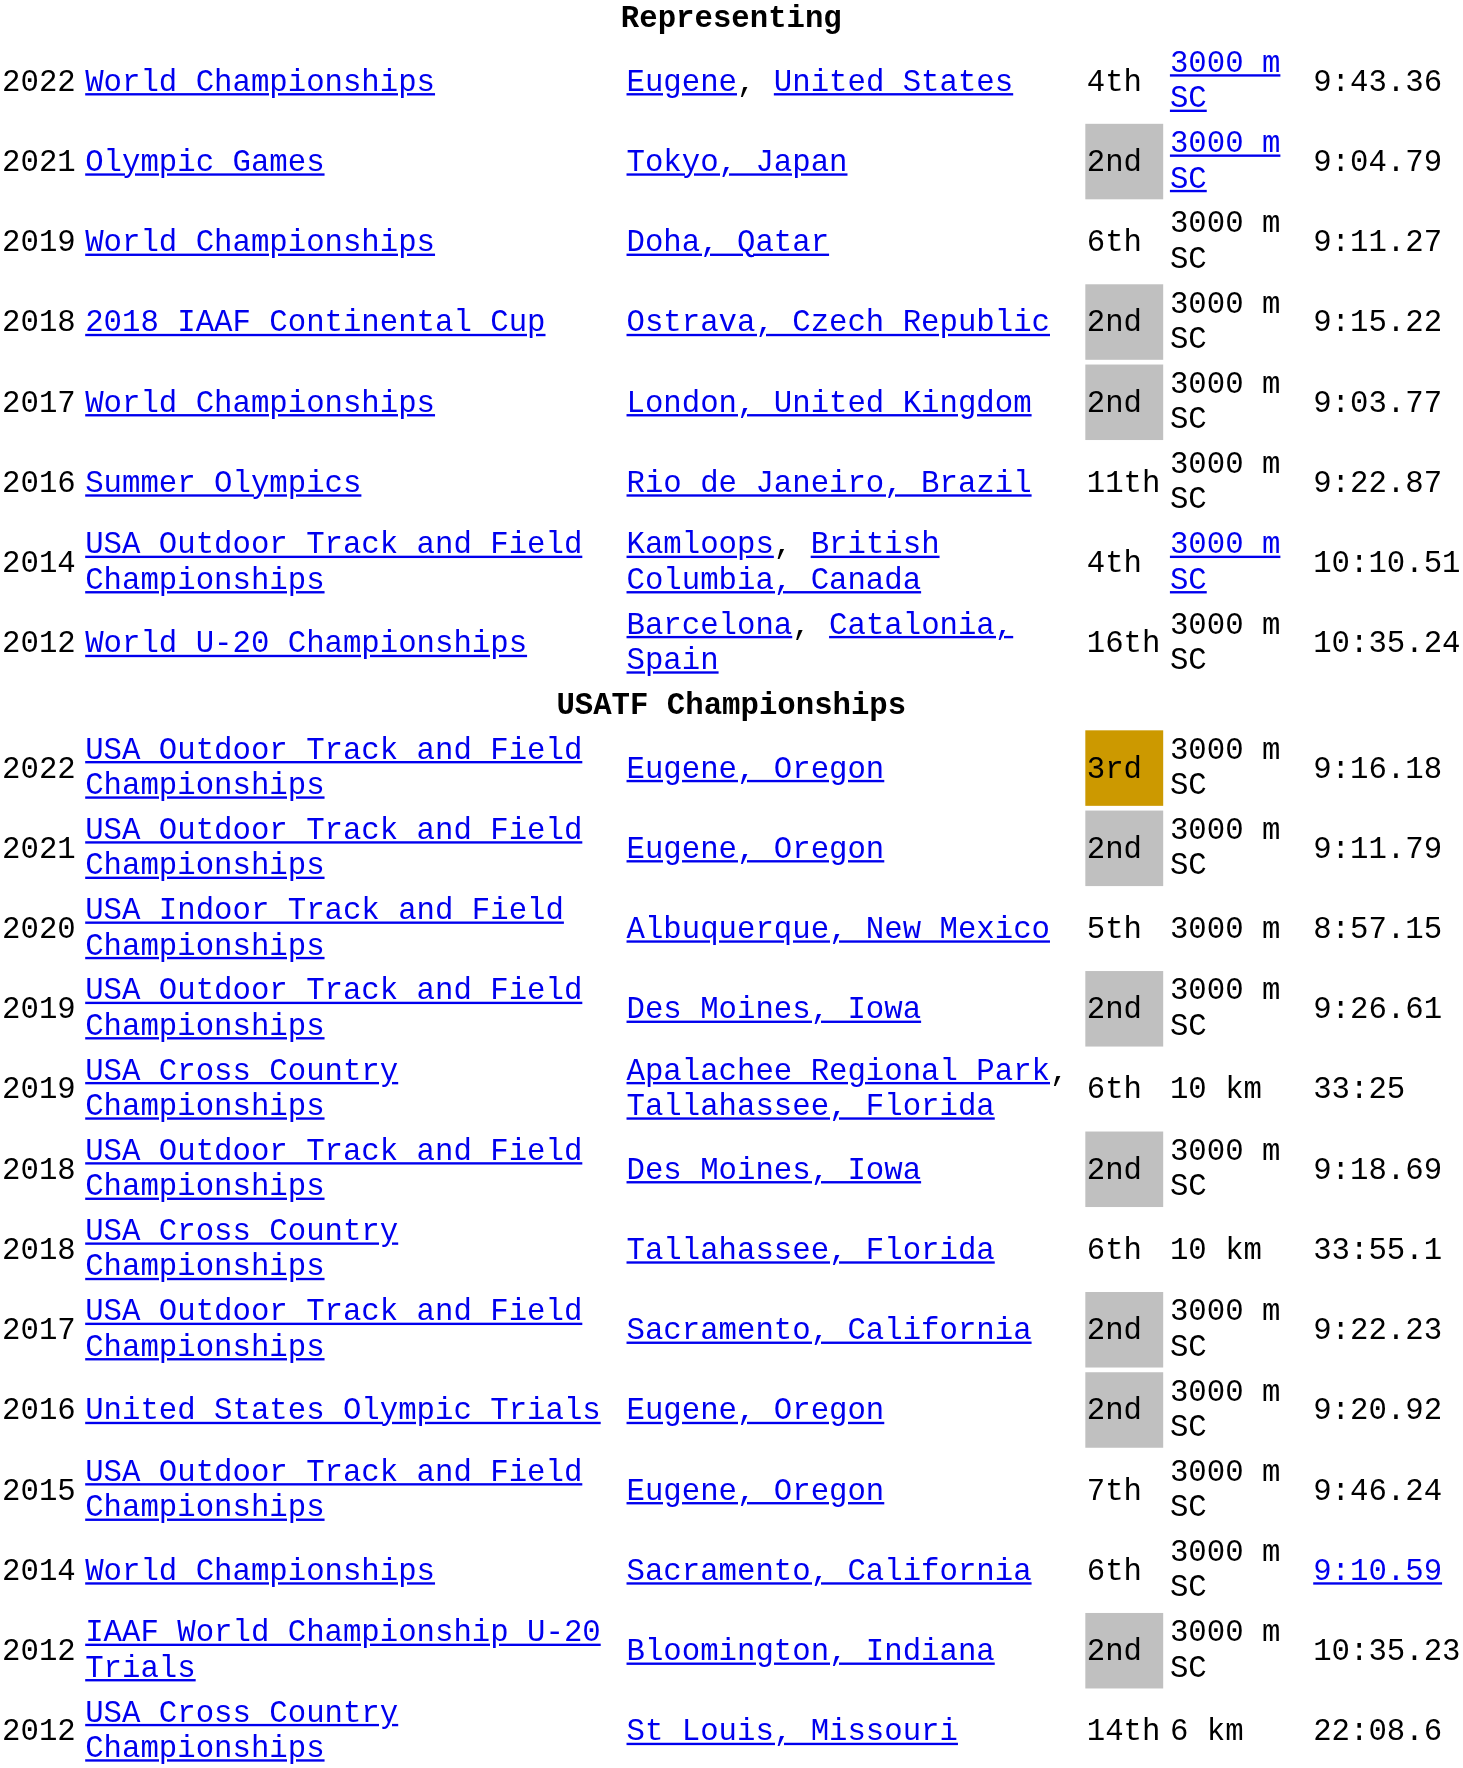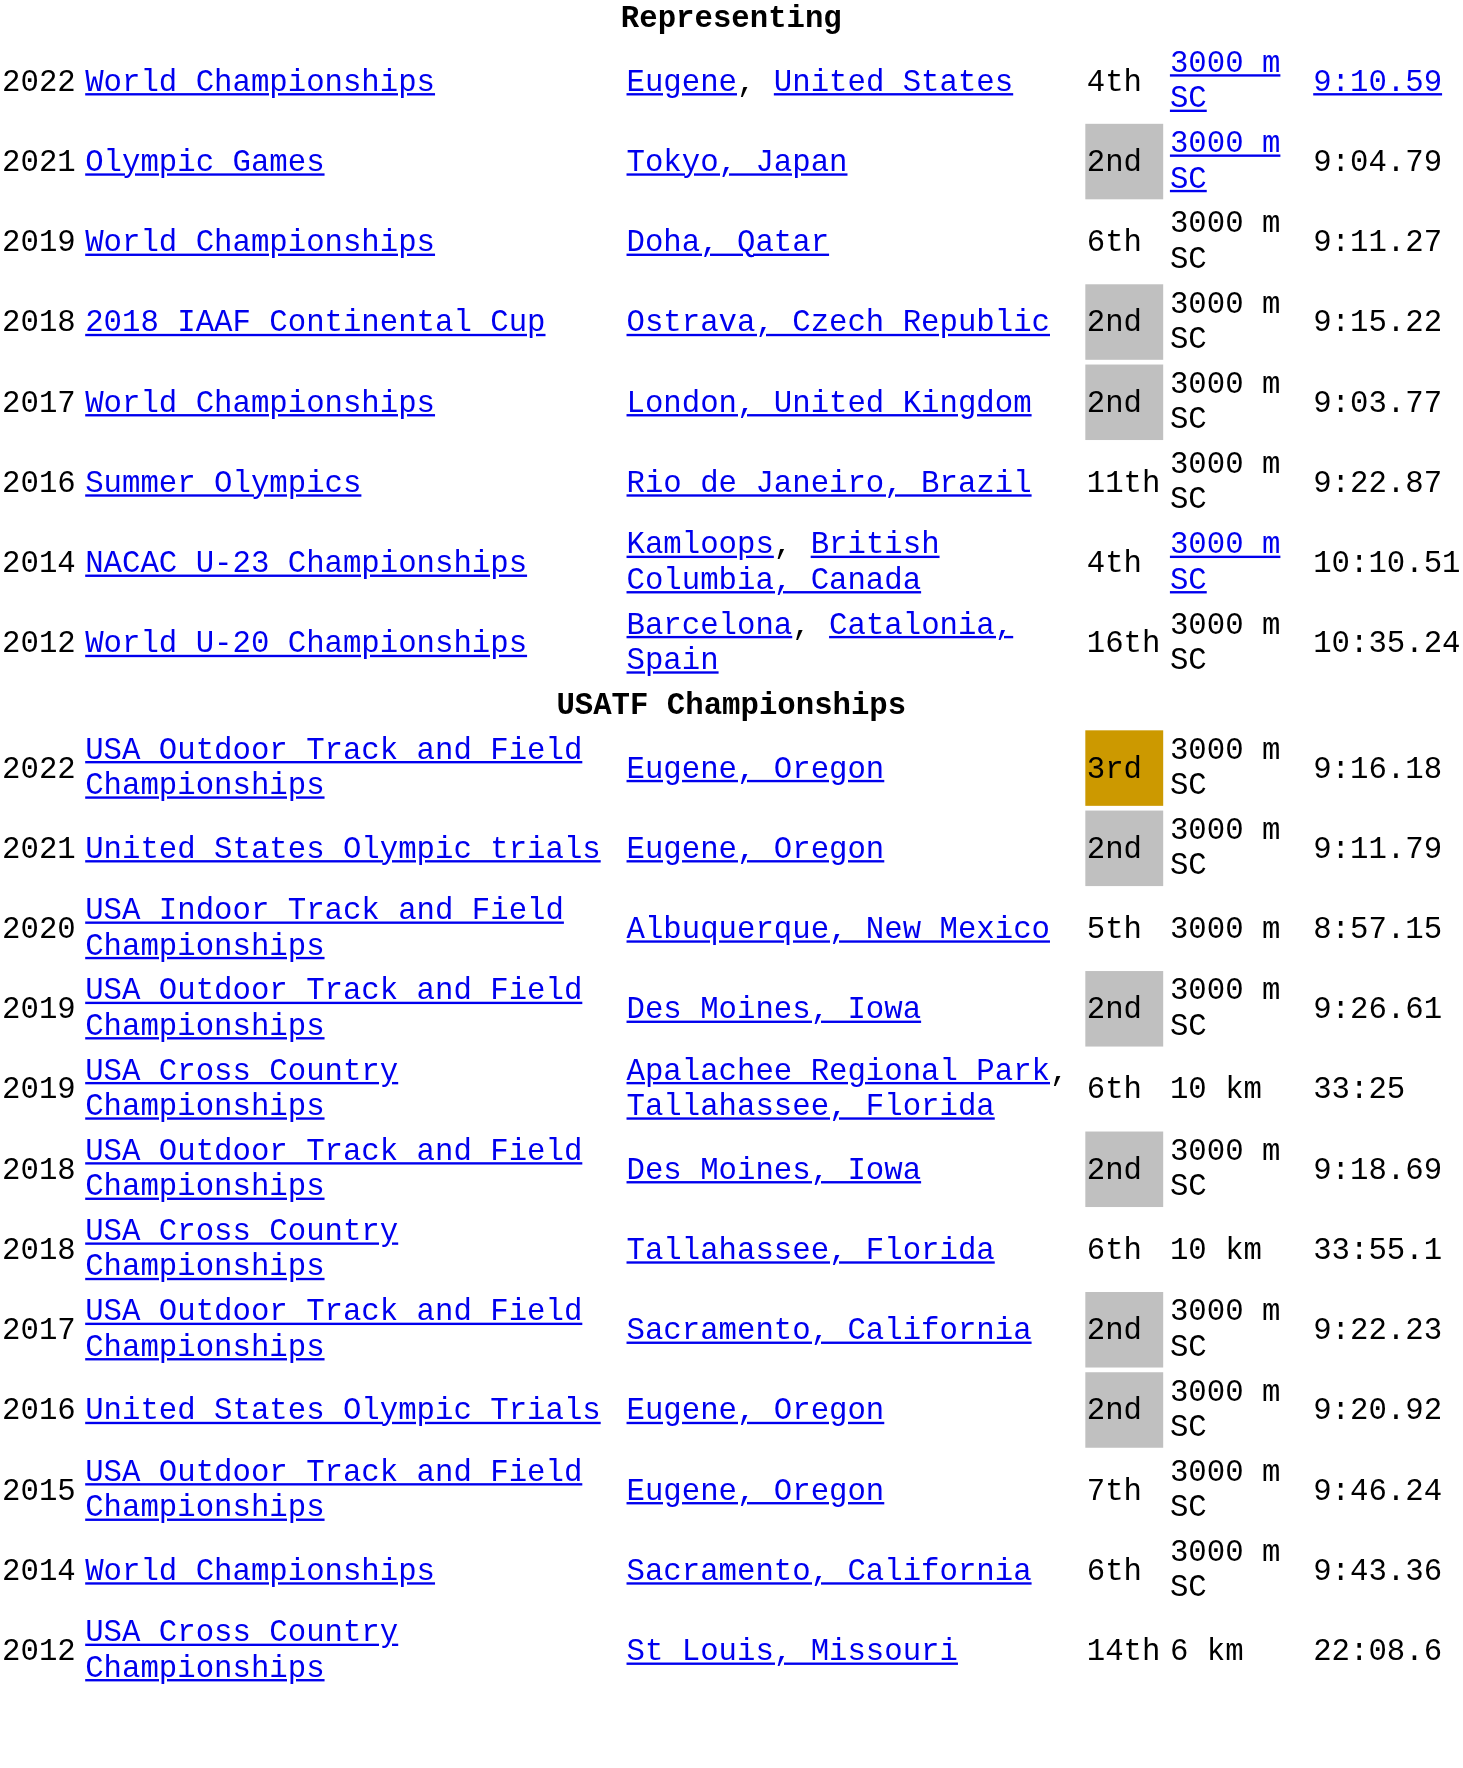 <table>
 <tr>
 <th colspan="6">Representing </th>
 </tr>
 <tr>
 <td>2022</td>
 <td><a href='#'>World Championships</a></td>
 <td><a href='#'>Eugene</a>, <a href='#'>United States</a></td>
 <td>4th</td>
 <td><a href='#'>3000 m SC</a></td>
-<td>9:43.36</td>
+<td><a href='#'>9:10.59</a></td>
 </tr>
 <tr>
 <td>2021</td>
 <td><a href='#'>Olympic Games</a></td>
 <td><a href='#'>Tokyo, Japan</a></td>
 <td bgcolor=silver>2nd</td>
 <td><a href='#'>3000 m SC</a></td>
 <td>9:04.79</td>
 </tr>
 <tr>
 <td>2019</td>
 <td><a href='#'>World Championships</a></td>
 <td><a href='#'>Doha, Qatar</a></td>
 <td>6th</td>
 <td>3000 m SC</td>
 <td>9:11.27</td>
 </tr>
 <tr>
 <td>2018</td>
 <td><a href='#'>2018 IAAF Continental Cup</a></td>
 <td><a href='#'>Ostrava, Czech Republic</a></td>
 <td bgcolor=silver>2nd</td>
 <td>3000 m SC</td>
 <td>9:15.22</td>
 </tr>
 <tr>
 <td>2017</td>
 <td><a href='#'>World Championships</a></td>
 <td><a href='#'>London, United Kingdom</a></td>
 <td bgcolor=silver>2nd</td>
 <td>3000 m SC</td>
 <td>9:03.77</td>
 </tr>
 <tr>
 <td>2016</td>
 <td><a href='#'>Summer Olympics</a></td>
 <td><a href='#'>Rio de Janeiro, Brazil</a></td>
 <td>11th</td>
 <td>3000 m SC</td>
 <td>9:22.87</td>
 </tr>
 <tr>
 <td>2014</td>
-<td><a href='#'>USA Outdoor Track and Field Championships</a></td>
+<td><a href='#'>NACAC U-23 Championships</a></td>
 <td><a href='#'>Kamloops</a>, <a href='#'>British Columbia, Canada</a></td>
 <td>4th</td>
 <td><a href='#'>3000 m SC</a></td>
 <td>10:10.51</td>
 </tr>
 <tr>
 <td>2012</td>
 <td><a href='#'>World U-20 Championships</a></td>
 <td><a href='#'>Barcelona</a>, <a href='#'>Catalonia, Spain</a></td>
 <td>16th</td>
 <td>3000 m SC</td>
 <td>10:35.24</td>
 </tr>
 <tr>
 <th colspan="6">USATF Championships</th>
 </tr>
 <tr>
 <td>2022</td>
 <td><a href='#'>USA Outdoor Track and Field Championships</a></td>
 <td><a href='#'>Eugene, Oregon</a></td>
 <td bgcolor=cc9900>3rd</td>
 <td>3000 m SC</td>
 <td>9:16.18</td>
 </tr>
 <tr>
 <td>2021</td>
-<td><a href='#'>USA Outdoor Track and Field Championships</a></td>
+<td><a href='#'>United States Olympic trials</a></td>
 <td><a href='#'>Eugene, Oregon</a></td>
 <td bgcolor=silver>2nd</td>
 <td>3000 m SC</td>
 <td>9:11.79</td>
 </tr>
 <tr>
 <td>2020</td>
 <td><a href='#'>USA Indoor Track and Field Championships</a></td>
 <td><a href='#'>Albuquerque, New Mexico</a></td>
 <td>5th</td>
 <td>3000 m</td>
 <td>8:57.15</td>
 </tr>
 <tr>
 <td>2019</td>
 <td><a href='#'>USA Outdoor Track and Field Championships</a></td>
 <td><a href='#'>Des Moines, Iowa</a></td>
 <td bgcolor=silver>2nd</td>
 <td>3000 m SC</td>
 <td>9:26.61</td>
 </tr>
 <tr>
 <td>2019</td>
 <td><a href='#'>USA Cross Country Championships</a></td>
 <td><a href='#'>Apalachee Regional Park</a>,<br><a href='#'>Tallahassee, Florida</a></td>
 <td>6th</td>
 <td>10 km</td>
 <td>33:25</td>
 </tr>
 <tr>
 <td>2018</td>
 <td><a href='#'>USA Outdoor Track and Field Championships</a></td>
 <td><a href='#'>Des Moines, Iowa</a></td>
 <td bgcolor=silver>2nd</td>
 <td>3000 m SC</td>
 <td>9:18.69</td>
 </tr>
 <tr>
 <td>2018</td>
 <td><a href='#'>USA Cross Country Championships</a></td>
 <td><a href='#'>Tallahassee, Florida</a></td>
 <td>6th</td>
 <td>10 km</td>
 <td>33:55.1</td>
 </tr>
 <tr>
 <td>2017</td>
 <td><a href='#'>USA Outdoor Track and Field Championships</a></td>
 <td><a href='#'>Sacramento, California</a></td>
 <td bgcolor=silver>2nd</td>
 <td>3000 m SC</td>
 <td>9:22.23</td>
 </tr>
 <tr>
 <td>2016</td>
 <td><a href='#'>United States Olympic Trials</a></td>
 <td><a href='#'>Eugene, Oregon</a></td>
 <td bgcolor=silver>2nd</td>
 <td>3000 m SC</td>
 <td>9:20.92</td>
 </tr>
 <tr>
 <td>2015</td>
 <td><a href='#'>USA Outdoor Track and Field Championships</a></td>
 <td><a href='#'>Eugene, Oregon</a></td>
 <td>7th</td>
 <td>3000 m SC</td>
 <td>9:46.24</td>
 </tr>
 <tr>
 <td>2014</td>
 <td><a href='#'>World Championships</a></td>
 <td><a href='#'>Sacramento, California</a></td>
 <td>6th</td>
 <td>3000 m SC</td>
-<td><a href='#'>9:10.59</a></td>
-</tr>
-<tr>
-<td>2012</td>
-<td><a href='#'>IAAF World Championship U-20 Trials</a></td>
-<td><a href='#'>Bloomington, Indiana</a></td>
-<td bgcolor=silver>2nd</td>
-<td>3000 m SC</td>
-<td>10:35.23</td>
+<td>9:43.36</td>
 </tr>
 <tr>
 <td>2012</td>
 <td><a href='#'>USA Cross Country Championships</a></td>
 <td><a href='#'>St Louis, Missouri</a></td>
 <td>14th</td>
 <td>6 km</td>
 <td>22:08.6</td>
 </tr>
 <tr>
 </tr>
 </table>
